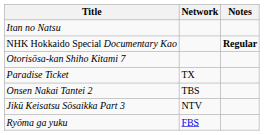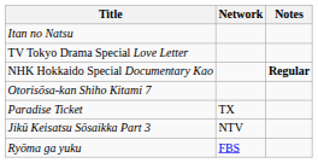 <table class="wikitable">
 <tr>
 <th>Title</th>
 <th>Network</th>
 <th>Notes</th>
 </tr>
 <tr>
 <td><em>Itan no Natsu</em></td>
+<td></td>
+<td></td>
+</tr>
+<tr>
+<td>TV Tokyo Drama Special <em>Love Letter</em></td>
 <td></td>
 <td></td>
 </tr>
 <tr>
 <td>NHK Hokkaido Special <em>Documentary Kao</em></td>
 <td></td>
 <td><strong>Regular</strong></td>
 </tr>
 <tr>
 <td><em>Otorisōsa-kan Shiho Kitami 7</em></td>
 <td></td>
 <td></td>
 </tr>
 <tr>
 <td><em>Paradise Ticket</em></td>
 <td>TX</td>
 <td></td>
 </tr>
 <tr>
-<td><em>Onsen Nakai Tantei 2</em></td>
-<td>TBS</td>
-<td></td>
-</tr>
-<tr>
 <td><em>Jikū Keisatsu Sōsaikka Part 3</em></td>
 <td>NTV</td>
 <td></td>
 </tr>
 <tr>
 <td><em>Ryōma ga yuku</em></td>
 <td><a href='#'>FBS</a></td>
 <td></td>
 </tr>
 </table>
